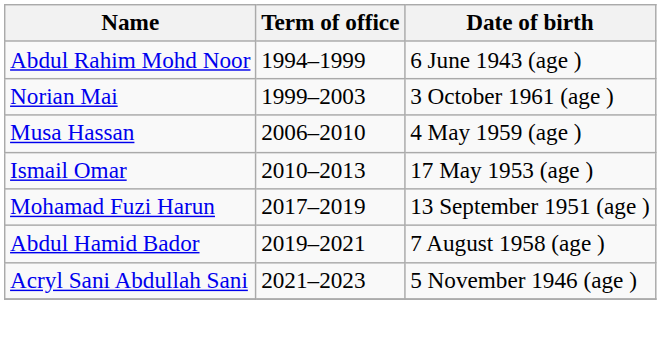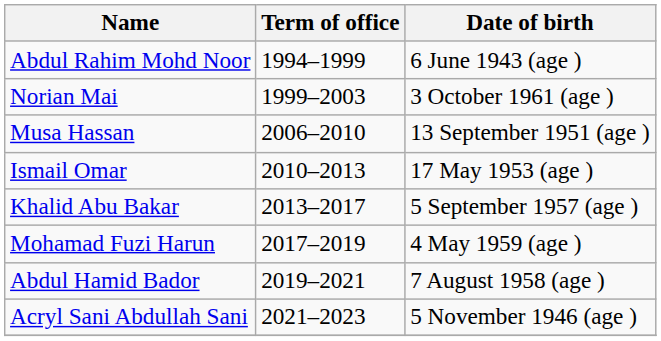 <table class=wikitable>
 <tr>
 <th>Name</th>
 <th>Term of office</th>
 <th>Date of birth</th>
 </tr>
 <tr>
 <td><a href='#'>Abdul Rahim Mohd Noor</a></td>
 <td>1994–1999</td>
 <td>6 June 1943 (age )</td>
 </tr>
 <tr>
 <td><a href='#'>Norian Mai</a></td>
 <td>1999–2003</td>
 <td>3 October 1961 (age )</td>
 </tr>
 <tr>
 <td><a href='#'>Musa Hassan</a></td>
 <td>2006–2010</td>
-<td>4 May 1959 (age )</td>
+<td>13 September 1951 (age )</td>
 </tr>
 <tr>
 <td><a href='#'>Ismail Omar</a></td>
 <td>2010–2013</td>
 <td>17 May 1953 (age )</td>
 </tr>
 <tr>
+<td><a href='#'>Khalid Abu Bakar</a></td>
+<td>2013–2017</td>
+<td>5 September 1957 (age )</td>
+</tr>
+<tr>
 <td><a href='#'>Mohamad Fuzi Harun</a></td>
 <td>2017–2019</td>
-<td>13 September 1951 (age )</td>
+<td>4 May 1959 (age )</td>
 </tr>
 <tr>
 <td><a href='#'>Abdul Hamid Bador</a></td>
 <td>2019–2021</td>
 <td>7 August 1958 (age )</td>
 </tr>
 <tr>
 <td><a href='#'>Acryl Sani Abdullah Sani</a></td>
 <td>2021–2023</td>
 <td>5 November 1946 (age )</td>
 </tr>
 <tr>
 </tr>
 </table>
